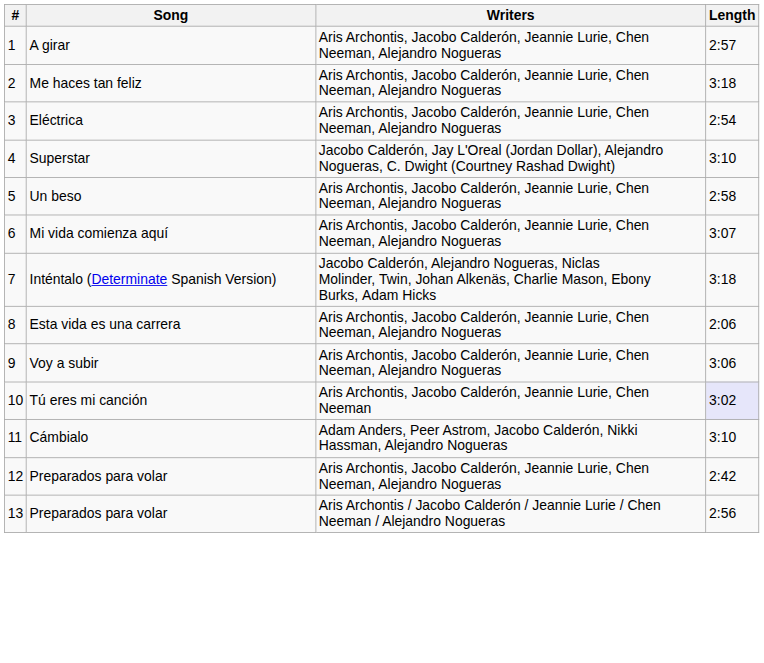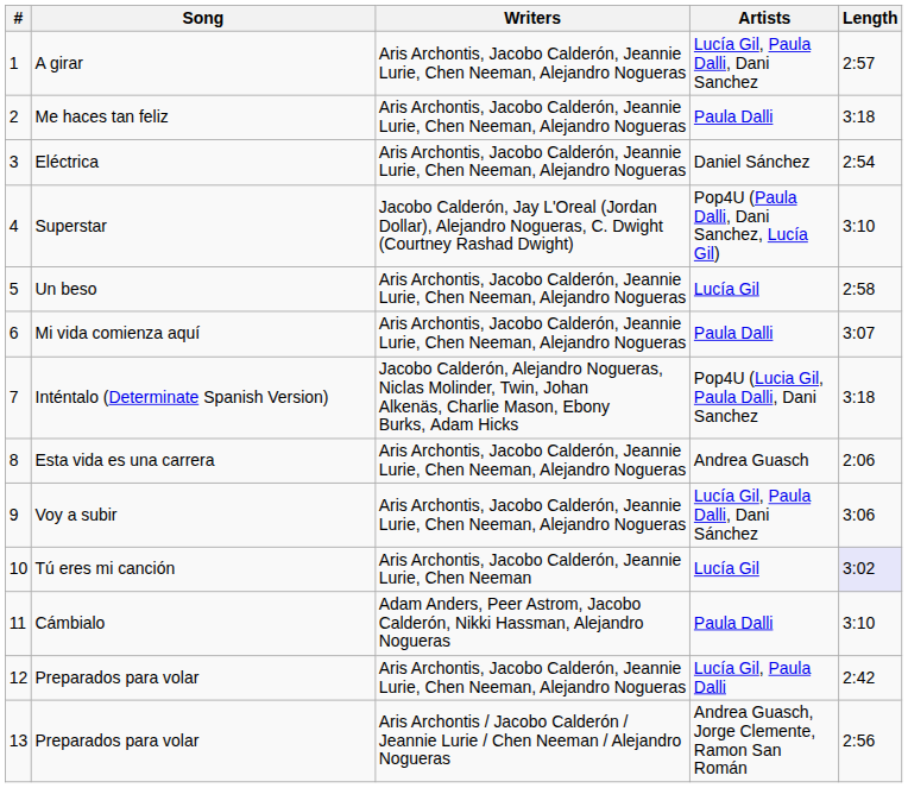 <table class="wikitable">
 <tr>
 <th>#</th>
 <th width="325">Song</th>
 <th>Writers</th>
+<th>Artists</th>
 <th>Length</th>
 </tr>
 <tr>
 <td>1</td>
 <td>A girar</td>
 <td>Aris Archontis, Jacobo Calderón, Jeannie Lurie, Chen Neeman, Alejandro Nogueras</td>
+<td><a href='#'>Lucía Gil</a>, <a href='#'>Paula Dalli</a>, Dani Sanchez</td>
 <td>2:57</td>
 </tr>
 <tr>
 <td>2</td>
 <td>Me haces tan feliz</td>
 <td>Aris Archontis, Jacobo Calderón, Jeannie Lurie, Chen Neeman, Alejandro Nogueras</td>
+<td><a href='#'>Paula Dalli</a></td>
 <td>3:18</td>
 </tr>
 <tr>
 <td>3</td>
 <td>Eléctrica</td>
 <td>Aris Archontis, Jacobo Calderón, Jeannie Lurie, Chen Neeman, Alejandro Nogueras</td>
+<td>Daniel Sánchez</td>
 <td>2:54</td>
 </tr>
 <tr>
 <td>4</td>
 <td>Superstar</td>
 <td>Jacobo Calderón, Jay L'Oreal (Jordan Dollar), Alejandro Nogueras, C. Dwight (Courtney Rashad Dwight)</td>
+<td>Pop4U (<a href='#'>Paula Dalli</a>, Dani Sanchez, <a href='#'>Lucía Gil</a>)</td>
 <td>3:10</td>
 </tr>
 <tr>
 <td>5</td>
 <td>Un beso</td>
 <td>Aris Archontis, Jacobo Calderón, Jeannie Lurie, Chen Neeman, Alejandro Nogueras</td>
+<td><a href='#'>Lucía Gil</a></td>
 <td>2:58</td>
 </tr>
 <tr>
 <td>6</td>
 <td>Mi vida comienza aquí</td>
 <td>Aris Archontis, Jacobo Calderón, Jeannie Lurie, Chen Neeman, Alejandro Nogueras</td>
+<td><a href='#'>Paula Dalli</a></td>
 <td>3:07</td>
 </tr>
 <tr>
 <td>7</td>
 <td>Inténtalo (<a href='#'>Determinate</a> Spanish Version)</td>
 <td>Jacobo Calderón, Alejandro Nogueras, Niclas Molinder, Twin, Johan Alkenäs, Charlie Mason, Ebony Burks, Adam Hicks</td>
+<td>Pop4U (<a href='#'>Lucia Gil</a>, <a href='#'>Paula Dalli</a>, Dani Sanchez</td>
 <td>3:18</td>
 </tr>
 <tr>
 <td>8</td>
 <td>Esta vida es una carrera</td>
 <td>Aris Archontis, Jacobo Calderón, Jeannie Lurie, Chen Neeman, Alejandro Nogueras</td>
+<td>Andrea Guasch</td>
 <td>2:06</td>
 </tr>
 <tr>
 <td>9</td>
 <td>Voy a subir</td>
 <td>Aris Archontis, Jacobo Calderón, Jeannie Lurie, Chen Neeman, Alejandro Nogueras</td>
+<td><a href='#'>Lucía Gil</a>, <a href='#'>Paula Dalli</a>, Dani Sánchez</td>
 <td>3:06</td>
 </tr>
 <tr>
 <td>10</td>
 <td>Tú eres mi canción</td>
 <td>Aris Archontis, Jacobo Calderón, Jeannie Lurie, Chen Neeman</td>
+<td><a href='#'>Lucía Gil</a></td>
 <td style="background: lavender;">3:02</td>
 </tr>
 <tr>
 <td>11</td>
 <td>Cámbialo</td>
 <td>Adam Anders, Peer Astrom, Jacobo Calderón, Nikki Hassman, Alejandro Nogueras</td>
+<td><a href='#'>Paula Dalli</a></td>
 <td>3:10</td>
 </tr>
 <tr>
 <td>12</td>
 <td>Preparados para volar</td>
 <td>Aris Archontis, Jacobo Calderón, Jeannie Lurie, Chen Neeman, Alejandro Nogueras</td>
+<td><a href='#'>Lucía Gil</a>, <a href='#'>Paula Dalli</a></td>
 <td>2:42</td>
 </tr>
 <tr>
 <td>13</td>
 <td>Preparados para volar</td>
 <td>Aris Archontis / Jacobo Calderón / Jeannie Lurie / Chen Neeman / Alejandro Nogueras</td>
+<td>Andrea Guasch, Jorge Clemente, Ramon San Román</td>
 <td>2:56</td>
 </tr>
 </table>
